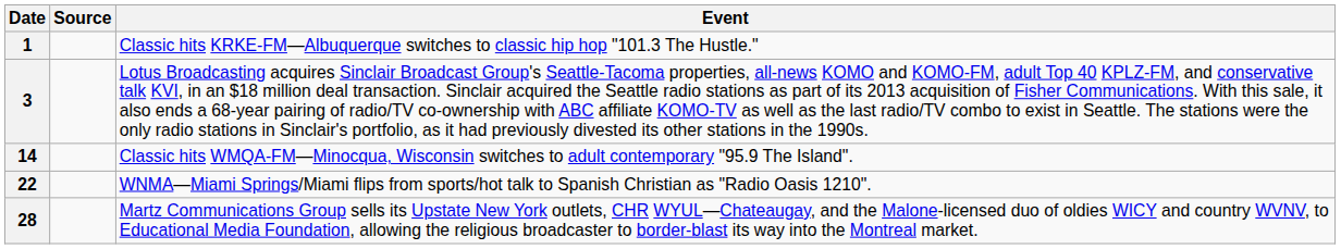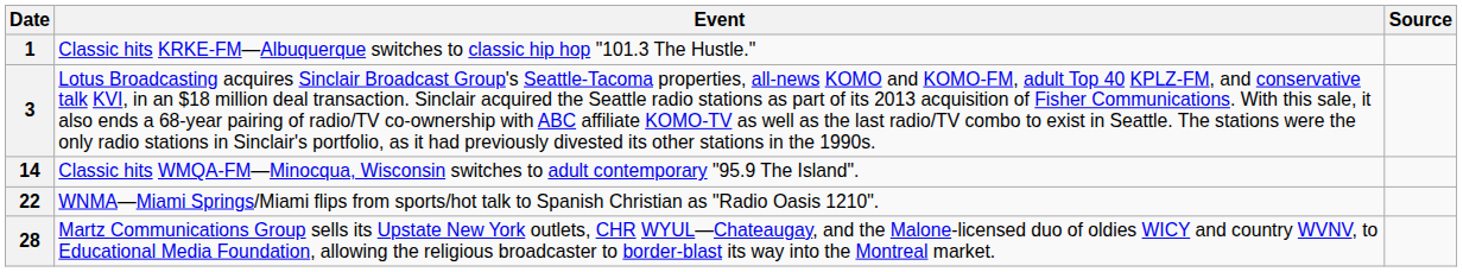 <table class=wikitable>
 <tr>
 <th>Date</th>
+<th>Event</th>
 <th>Source</th>
-<th>Event</th>
 </tr>
 <tr>
 <th>1</th>
+<td><a href='#'>Classic hits</a> <a href='#'>KRKE-FM</a>—<a href='#'>Albuquerque</a> switches to <a href='#'>classic hip hop</a> "101.3 The Hustle."</td>
 <td></td>
-<td><a href='#'>Classic hits</a> <a href='#'>KRKE-FM</a>—<a href='#'>Albuquerque</a> switches to <a href='#'>classic hip hop</a> "101.3 The Hustle."</td>
 </tr>
 <tr>
 <th>3</th>
+<td><a href='#'>Lotus Broadcasting</a> acquires <a href='#'>Sinclair Broadcast Group</a>'s <a href='#'>Seattle-Tacoma</a> properties, <a href='#'>all-news</a> <a href='#'>KOMO</a> and <a href='#'>KOMO-FM</a>, <a href='#'>adult Top 40</a> <a href='#'>KPLZ-FM</a>, and <a href='#'>conservative talk</a> <a href='#'>KVI</a>, in an $18 million deal transaction. Sinclair acquired the Seattle radio stations as part of its 2013 acquisition of <a href='#'>Fisher Communications</a>. With this sale, it also ends a 68-year pairing of radio/TV co-ownership with <a href='#'>ABC</a> affiliate <a href='#'>KOMO-TV</a> as well as the last radio/TV combo to exist in Seattle. The stations were the only radio stations in Sinclair's portfolio, as it had previously divested its other stations in the 1990s.</td>
 <td></td>
-<td><a href='#'>Lotus Broadcasting</a> acquires <a href='#'>Sinclair Broadcast Group</a>'s <a href='#'>Seattle-Tacoma</a> properties, <a href='#'>all-news</a> <a href='#'>KOMO</a> and <a href='#'>KOMO-FM</a>, <a href='#'>adult Top 40</a> <a href='#'>KPLZ-FM</a>, and <a href='#'>conservative talk</a> <a href='#'>KVI</a>, in an $18 million deal transaction. Sinclair acquired the Seattle radio stations as part of its 2013 acquisition of <a href='#'>Fisher Communications</a>. With this sale, it also ends a 68-year pairing of radio/TV co-ownership with <a href='#'>ABC</a> affiliate <a href='#'>KOMO-TV</a> as well as the last radio/TV combo to exist in Seattle. The stations were the only radio stations in Sinclair's portfolio, as it had previously divested its other stations in the 1990s.</td>
 </tr>
 <tr>
 <th>14</th>
+<td><a href='#'>Classic hits</a> <a href='#'>WMQA-FM</a>—<a href='#'>Minocqua, Wisconsin</a> switches to <a href='#'>adult contemporary</a> "95.9 The Island".</td>
 <td></td>
-<td><a href='#'>Classic hits</a> <a href='#'>WMQA-FM</a>—<a href='#'>Minocqua, Wisconsin</a> switches to <a href='#'>adult contemporary</a> "95.9 The Island".</td>
 </tr>
 <tr>
 <th>22</th>
+<td><a href='#'>WNMA</a>—<a href='#'>Miami Springs</a>/Miami flips from sports/hot talk to Spanish Christian as "Radio Oasis 1210".</td>
 <td></td>
-<td><a href='#'>WNMA</a>—<a href='#'>Miami Springs</a>/Miami flips from sports/hot talk to Spanish Christian as "Radio Oasis 1210".</td>
 </tr>
 <tr>
 <th>28</th>
+<td><a href='#'>Martz Communications Group</a> sells its <a href='#'>Upstate New York</a> outlets, <a href='#'>CHR</a> <a href='#'>WYUL</a>—<a href='#'>Chateaugay</a>, and the <a href='#'>Malone</a>-licensed duo of oldies <a href='#'>WICY</a> and country <a href='#'>WVNV</a>, to <a href='#'>Educational Media Foundation</a>, allowing the religious broadcaster to <a href='#'>border-blast</a> its way into the <a href='#'>Montreal</a> market.</td>
 <td></td>
-<td><a href='#'>Martz Communications Group</a> sells its <a href='#'>Upstate New York</a> outlets, <a href='#'>CHR</a> <a href='#'>WYUL</a>—<a href='#'>Chateaugay</a>, and the <a href='#'>Malone</a>-licensed duo of oldies <a href='#'>WICY</a> and country <a href='#'>WVNV</a>, to <a href='#'>Educational Media Foundation</a>, allowing the religious broadcaster to <a href='#'>border-blast</a> its way into the <a href='#'>Montreal</a> market.</td>
 </tr>
 </table>
